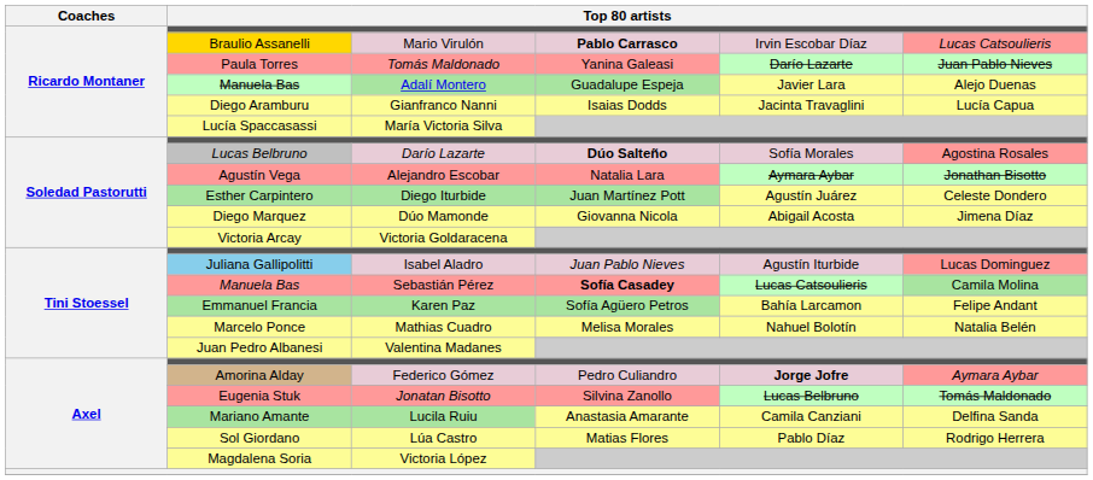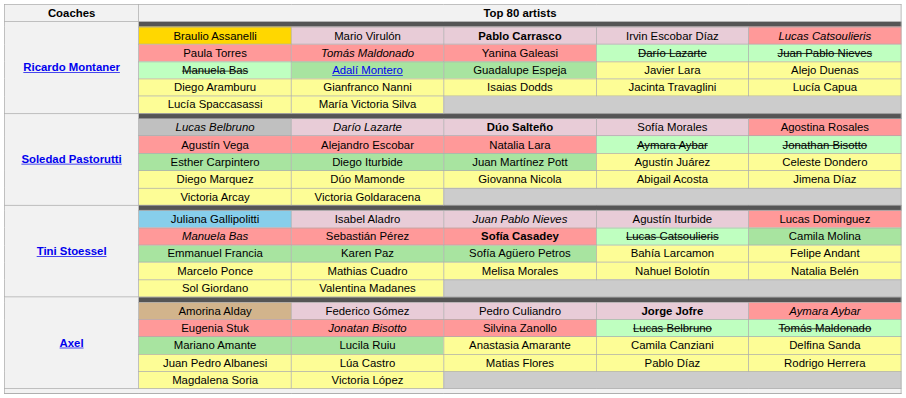 <table class="wikitable" style="text-align:center; line-height:17px; width:100%;">
 <tr>
 <th scope="col" width="15%">Coaches</th>
 <th scope="col" width="85%" colspan="5">Top 80 artists</th>
 </tr>
 <tr>
 <th rowspan="6"><a href='#'>Ricardo Montaner</a></th>
 <td colspan="5" style="background:#555555;"></td>
 </tr>
 <tr>
 <td style="background:gold;">Braulio Assanelli</td>
 <td style="background:#E8CCD7;">Mario Virulón</td>
 <td style="background:#E8CCD7;"><strong>Pablo Carrasco</strong></td>
 <td style="background:#E8CCD7;">Irvin Escobar Díaz</td>
 <td style="background:#FF9999;"><em>Lucas Catsoulieris</em></td>
 </tr>
 <tr>
 <td style="background:#FF9999;">Paula Torres</td>
 <td style="background:#FF9999;"><em>Tomás Maldonado</em></td>
 <td style="background:#FF9999;">Yanina Galeasi</td>
 <td style="background:#BFFFC0;"><s>Darío Lazarte</s></td>
 <td style="background:#BFFFC0;"><s>Juan Pablo Nieves</s></td>
 </tr>
 <tr>
 <td style="background:#BFFFC0;"><s>Manuela Bas</s></td>
 <td style="background:#A8E4A0;"><a href='#'>Adalí Montero</a></td>
 <td style="background:#A8E4A0;">Guadalupe Espeja</td>
 <td width="17%" style="background:#FDFD96">Javier Lara</td>
 <td width="17%" style="background:#FDFD96">Alejo Duenas</td>
 </tr>
 <tr>
 <td width="17%" style="background:#FDFD96">Diego Aramburu</td>
 <td width="17%" style="background:#FDFD96">Gianfranco Nanni</td>
 <td width="17%" style="background:#FDFD96">Isaias Dodds</td>
 <td width="17%" style="background:#FDFD96">Jacinta Travaglini</td>
 <td width="17%" style="background:#FDFD96">Lucía Capua</td>
 </tr>
 <tr>
 <td width="17%" style="background:#FDFD96">Lucía Spaccasassi</td>
 <td width="17%" style="background:#FDFD96">María Victoria Silva</td>
 <td style="background:#ccc;" colspan="3"></td>
 </tr>
 <tr>
 <th rowspan="6"><a href='#'>Soledad Pastorutti</a></th>
 <td colspan="5" style="background:#555555;"></td>
 </tr>
 <tr>
 <td style="background:silver"><em>Lucas Belbruno</em></td>
 <td style="background:#E8CCD7;"><em>Darío Lazarte</em></td>
 <td style="background:#E8CCD7;"><strong>Dúo Salteño</strong></td>
 <td style="background:#E8CCD7;">Sofía Morales</td>
 <td style="background:#FF9999;">Agostina Rosales</td>
 </tr>
 <tr>
 <td style="background:#FF9999;">Agustín Vega</td>
 <td style="background:#FF9999;">Alejandro Escobar</td>
 <td style="background:#FF9999;">Natalia Lara</td>
 <td style="background:#BFFFC0;"><s>Aymara Aybar</s></td>
 <td style="background:#BFFFC0;"><s>Jonathan Bisotto</s></td>
 </tr>
 <tr>
 <td style="background:#A8E4A0;">Esther Carpintero</td>
 <td style="background:#A8E4A0;">Diego Iturbide</td>
 <td style="background:#A8E4A0;">Juan Martínez Pott</td>
 <td width="17%" style="background:#FDFD96">Agustín Juárez</td>
 <td width="17%" style="background:#FDFD96">Celeste Dondero</td>
 </tr>
 <tr>
 <td width="17%" style="background:#FDFD96">Diego Marquez</td>
 <td width="17%" style="background:#FDFD96">Dúo Mamonde</td>
 <td width="17%" style="background:#FDFD96">Giovanna Nicola</td>
 <td width="17%" style="background:#FDFD96">Abigail Acosta</td>
 <td width="17%" style="background:#FDFD96">Jimena Díaz</td>
 </tr>
 <tr>
 <td width="17%" style="background:#FDFD96">Victoria Arcay</td>
 <td width="17%" style="background:#FDFD96">Victoria Goldaracena</td>
 <td style="background:#ccc;" colspan="3"></td>
 </tr>
 <tr>
 <th rowspan="6"><a href='#'>Tini Stoessel</a></th>
 <td colspan="5" style="background:#555555;"></td>
 </tr>
 <tr>
 <td style="background:skyblue">Juliana Gallipolitti</td>
 <td style="background:#E8CCD7;">Isabel Aladro</td>
 <td style="background:#E8CCD7;"><em>Juan Pablo Nieves</em></td>
 <td style="background:#E8CCD7;">Agustín Iturbide</td>
 <td style="background:#FF9999;">Lucas Dominguez</td>
 </tr>
 <tr>
 <td style="background:#FF9999;"><em>Manuela Bas</em></td>
 <td style="background:#FF9999;">Sebastián Pérez</td>
 <td style="background:#FF9999;"><strong>Sofía Casadey</strong></td>
 <td style="background:#BFFFC0;"><s>Lucas Catsoulieris</s></td>
 <td style="background:#A8E4A0;">Camila Molina</td>
 </tr>
 <tr>
 <td style="background:#A8E4A0;">Emmanuel Francia</td>
 <td style="background:#A8E4A0;">Karen Paz</td>
 <td style="background:#A8E4A0;">Sofía Agüero Petros</td>
 <td width="17%" style="background:#FDFD96">Bahía Larcamon</td>
 <td width="17%" style="background:#FDFD96">Felipe Andant</td>
 </tr>
 <tr>
 <td width="17%" style="background:#FDFD96">Marcelo Ponce</td>
 <td width="17%" style="background:#FDFD96">Mathias Cuadro</td>
 <td width="17%" style="background:#FDFD96">Melisa Morales</td>
 <td width="17%" style="background:#FDFD96">Nahuel Bolotín</td>
 <td width="17%" style="background:#FDFD96">Natalia Belén</td>
 </tr>
 <tr>
-<td width="17%" style="background:#FDFD96">Juan Pedro Albanesi</td>
+<td width="17%" style="background:#FDFD96">Sol Giordano</td>
 <td width="17%" style="background:#FDFD96">Valentina Madanes</td>
 <td style="background:#ccc;" colspan="3"></td>
 </tr>
 <tr>
 <th rowspan="6"><a href='#'>Axel</a></th>
 <td colspan="5" style="background:#555555;"></td>
 </tr>
 <tr>
 <td style="background:tan">Amorina Alday</td>
 <td style="background:#E8CCD7;">Federico Gómez</td>
 <td style="background:#E8CCD7;">Pedro Culiandro</td>
 <td style="background:#E8CCD7;"><strong>Jorge Jofre</strong></td>
 <td style="background:#FF9999;"><em>Aymara Aybar</em></td>
 </tr>
 <tr>
 <td style="background:#FF9999;">Eugenia Stuk</td>
 <td style="background:#FF9999;"><em>Jonatan Bisotto</em></td>
 <td style="background:#FF9999;">Silvina Zanollo</td>
 <td style="background:#BFFFC0;"><s>Lucas Belbruno</s></td>
 <td style="background:#BFFFC0;"><s>Tomás Maldonado</s></td>
 </tr>
 <tr>
 <td style="background:#A8E4A0;">Mariano Amante</td>
 <td style="background:#A8E4A0;">Lucila Ruiu</td>
 <td width="17%" style="background:#FDFD96">Anastasia Amarante</td>
 <td width="17%" style="background:#FDFD96">Camila Canziani</td>
 <td width="17%" style="background:#FDFD96">Delfina Sanda</td>
 </tr>
 <tr>
-<td width="17%" style="background:#FDFD96">Sol Giordano</td>
+<td width="17%" style="background:#FDFD96">Juan Pedro Albanesi</td>
 <td width="17%" style="background:#FDFD96">Lúa Castro</td>
 <td width="17%" style="background:#FDFD96">Matias Flores</td>
 <td width="17%" style="background:#FDFD96">Pablo Díaz</td>
 <td width="17%" style="background:#FDFD96">Rodrigo Herrera</td>
 </tr>
 <tr>
 <td width="17%" style="background:#FDFD96">Magdalena Soria</td>
 <td width="17%" style="background:#FDFD96">Victoria López</td>
 <td style="background:#ccc;" colspan="3"></td>
 </tr>
 <tr>
 <th style="font-size:90%; line-height:12px;" colspan="8"><small></small></th>
 </tr>
 <tr>
 </tr>
 </table>
